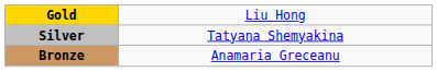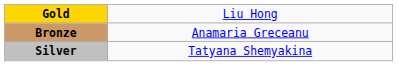 <table class="wikitable" style="text-align:center; " width="35%">
 <tr>
 <td bgcolor="gold"><strong>Gold</strong></td>
 <td><a href='#'>Liu Hong</a><br>  <small><em></em></small></td>
 </tr>
 <tr>
+<td bgcolor="CC9966"><strong>Bronze</strong></td>
+<td><a href='#'>Anamaria Greceanu</a><br>  <small><em></em></small></td>
+</tr>
+<tr>
 <td bgcolor="silver"><strong>Silver</strong></td>
 <td><a href='#'>Tatyana Shemyakina</a><br>  <small><em></em></small></td>
 </tr>
-<tr>
-<td bgcolor="CC9966"><strong>Bronze</strong></td>
-<td><a href='#'>Anamaria Greceanu</a><br>  <small><em></em></small></td>
-</tr>
 </table>
